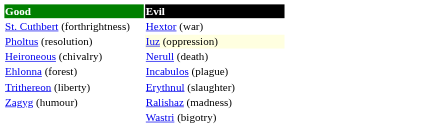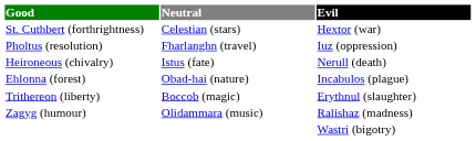 <table border=0>
 <tr>
 <td width = 200px style="color:white" bgcolor=green><strong>Good</strong></td>
+<td width = 200px style="color:white" bgcolor=gray><strong>Neutral</strong></td>
 <td width = 200px style="color:white" bgcolor=black><strong>Evil</strong></td>
 </tr>
 <tr>
 <td><a href='#'>St. Cuthbert</a> (forthrightness)</td>
+<td><a href='#'>Celestian</a> (stars)</td>
 <td><a href='#'>Hextor</a> (war)</td>
 </tr>
 <tr>
 <td><a href='#'>Pholtus</a> (resolution)</td>
-<td style="background: lightyellow;"><a href='#'>Iuz</a> (oppression)</td>
+<td><a href='#'>Fharlanghn</a> (travel)</td>
+<td><a href='#'>Iuz</a> (oppression)</td>
 </tr>
 <tr>
 <td><a href='#'>Heironeous</a> (chivalry)</td>
+<td><a href='#'>Istus</a> (fate)</td>
 <td><a href='#'>Nerull</a> (death)</td>
 </tr>
 <tr>
 <td><a href='#'>Ehlonna</a> (forest)</td>
+<td><a href='#'>Obad-hai</a> (nature)</td>
 <td><a href='#'>Incabulos</a> (plague)</td>
 </tr>
 <tr>
 <td><a href='#'>Trithereon</a> (liberty)</td>
+<td><a href='#'>Boccob</a> (magic)</td>
 <td><a href='#'>Erythnul</a> (slaughter)</td>
 </tr>
 <tr>
 <td><a href='#'>Zagyg</a> (humour)</td>
+<td><a href='#'>Olidammara</a> (music)</td>
 <td><a href='#'>Ralishaz</a> (madness)</td>
 </tr>
 <tr>
 <td></td>
+<td></td>
 <td><a href='#'>Wastri</a> (bigotry)</td>
 </tr>
 </table>
